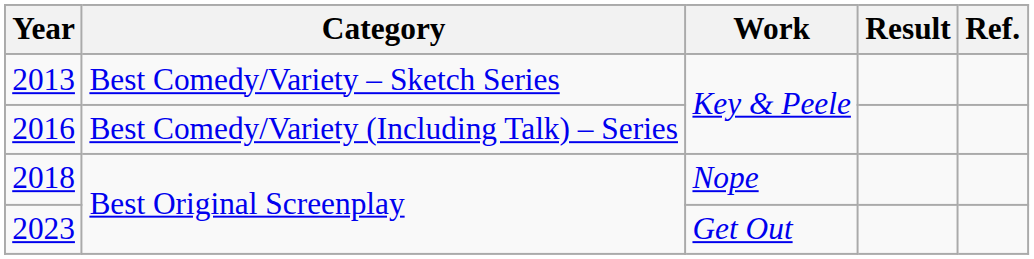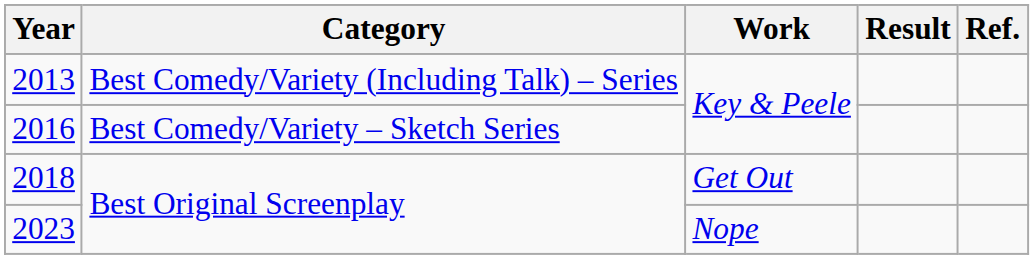 <table class="wikitable unsortable">
 <tr>
 <th>Year</th>
 <th>Category</th>
 <th>Work</th>
 <th>Result</th>
 <th>Ref.</th>
 </tr>
 <tr>
 <td><a href='#'>2013</a></td>
-<td><a href='#'>Best Comedy/Variety – Sketch Series</a></td>
+<td><a href='#'>Best Comedy/Variety (Including Talk) – Series</a></td>
 <td rowspan=2><em><a href='#'>Key & Peele</a></em></td>
 <td></td>
 <td></td>
 </tr>
 <tr>
 <td><a href='#'>2016</a></td>
-<td><a href='#'>Best Comedy/Variety (Including Talk) – Series</a></td>
+<td><a href='#'>Best Comedy/Variety – Sketch Series</a></td>
 <td></td>
 <td></td>
 </tr>
 <tr>
 <td><a href='#'>2018</a></td>
 <td rowspan="2"><a href='#'>Best Original Screenplay</a></td>
-<td><em><a href='#'>Nope</a></em></td>
+<td><em><a href='#'>Get Out</a></em></td>
 <td></td>
 <td></td>
 </tr>
 <tr>
 <td><a href='#'>2023</a></td>
-<td><em><a href='#'>Get Out</a></em></td>
+<td><em><a href='#'>Nope</a></em></td>
 <td></td>
 <td></td>
 </tr>
 </table>
